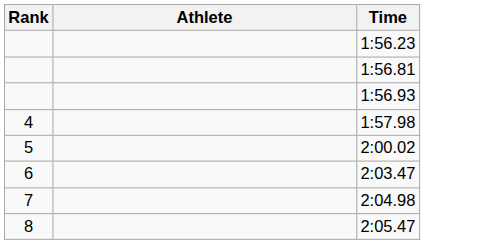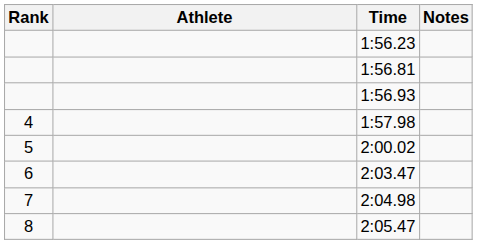 <table class="wikitable" style="text-align:center">
 <tr>
 <th>Rank</th>
 <th Style="width:18em">Athlete</th>
 <th>Time</th>
+<th>Notes</th>
 </tr>
 <tr>
 <td></td>
 <td style="text-align:left"></td>
 <td>1:56.23</td>
+<td></td>
 </tr>
 <tr>
 <td></td>
 <td style="text-align:left"></td>
 <td>1:56.81</td>
+<td></td>
 </tr>
 <tr>
 <td></td>
 <td style="text-align:left"></td>
 <td>1:56.93</td>
+<td></td>
 </tr>
 <tr>
 <td>4</td>
 <td style="text-align:left"></td>
 <td>1:57.98</td>
+<td></td>
 </tr>
 <tr>
 <td>5</td>
 <td style="text-align:left"></td>
 <td>2:00.02</td>
+<td></td>
 </tr>
 <tr>
 <td>6</td>
 <td style="text-align:left"></td>
 <td>2:03.47</td>
+<td></td>
 </tr>
 <tr>
 <td>7</td>
 <td style="text-align:left"></td>
 <td>2:04.98</td>
+<td></td>
 </tr>
 <tr>
 <td>8</td>
 <td style="text-align:left"></td>
 <td>2:05.47</td>
+<td></td>
 </tr>
 </table>
